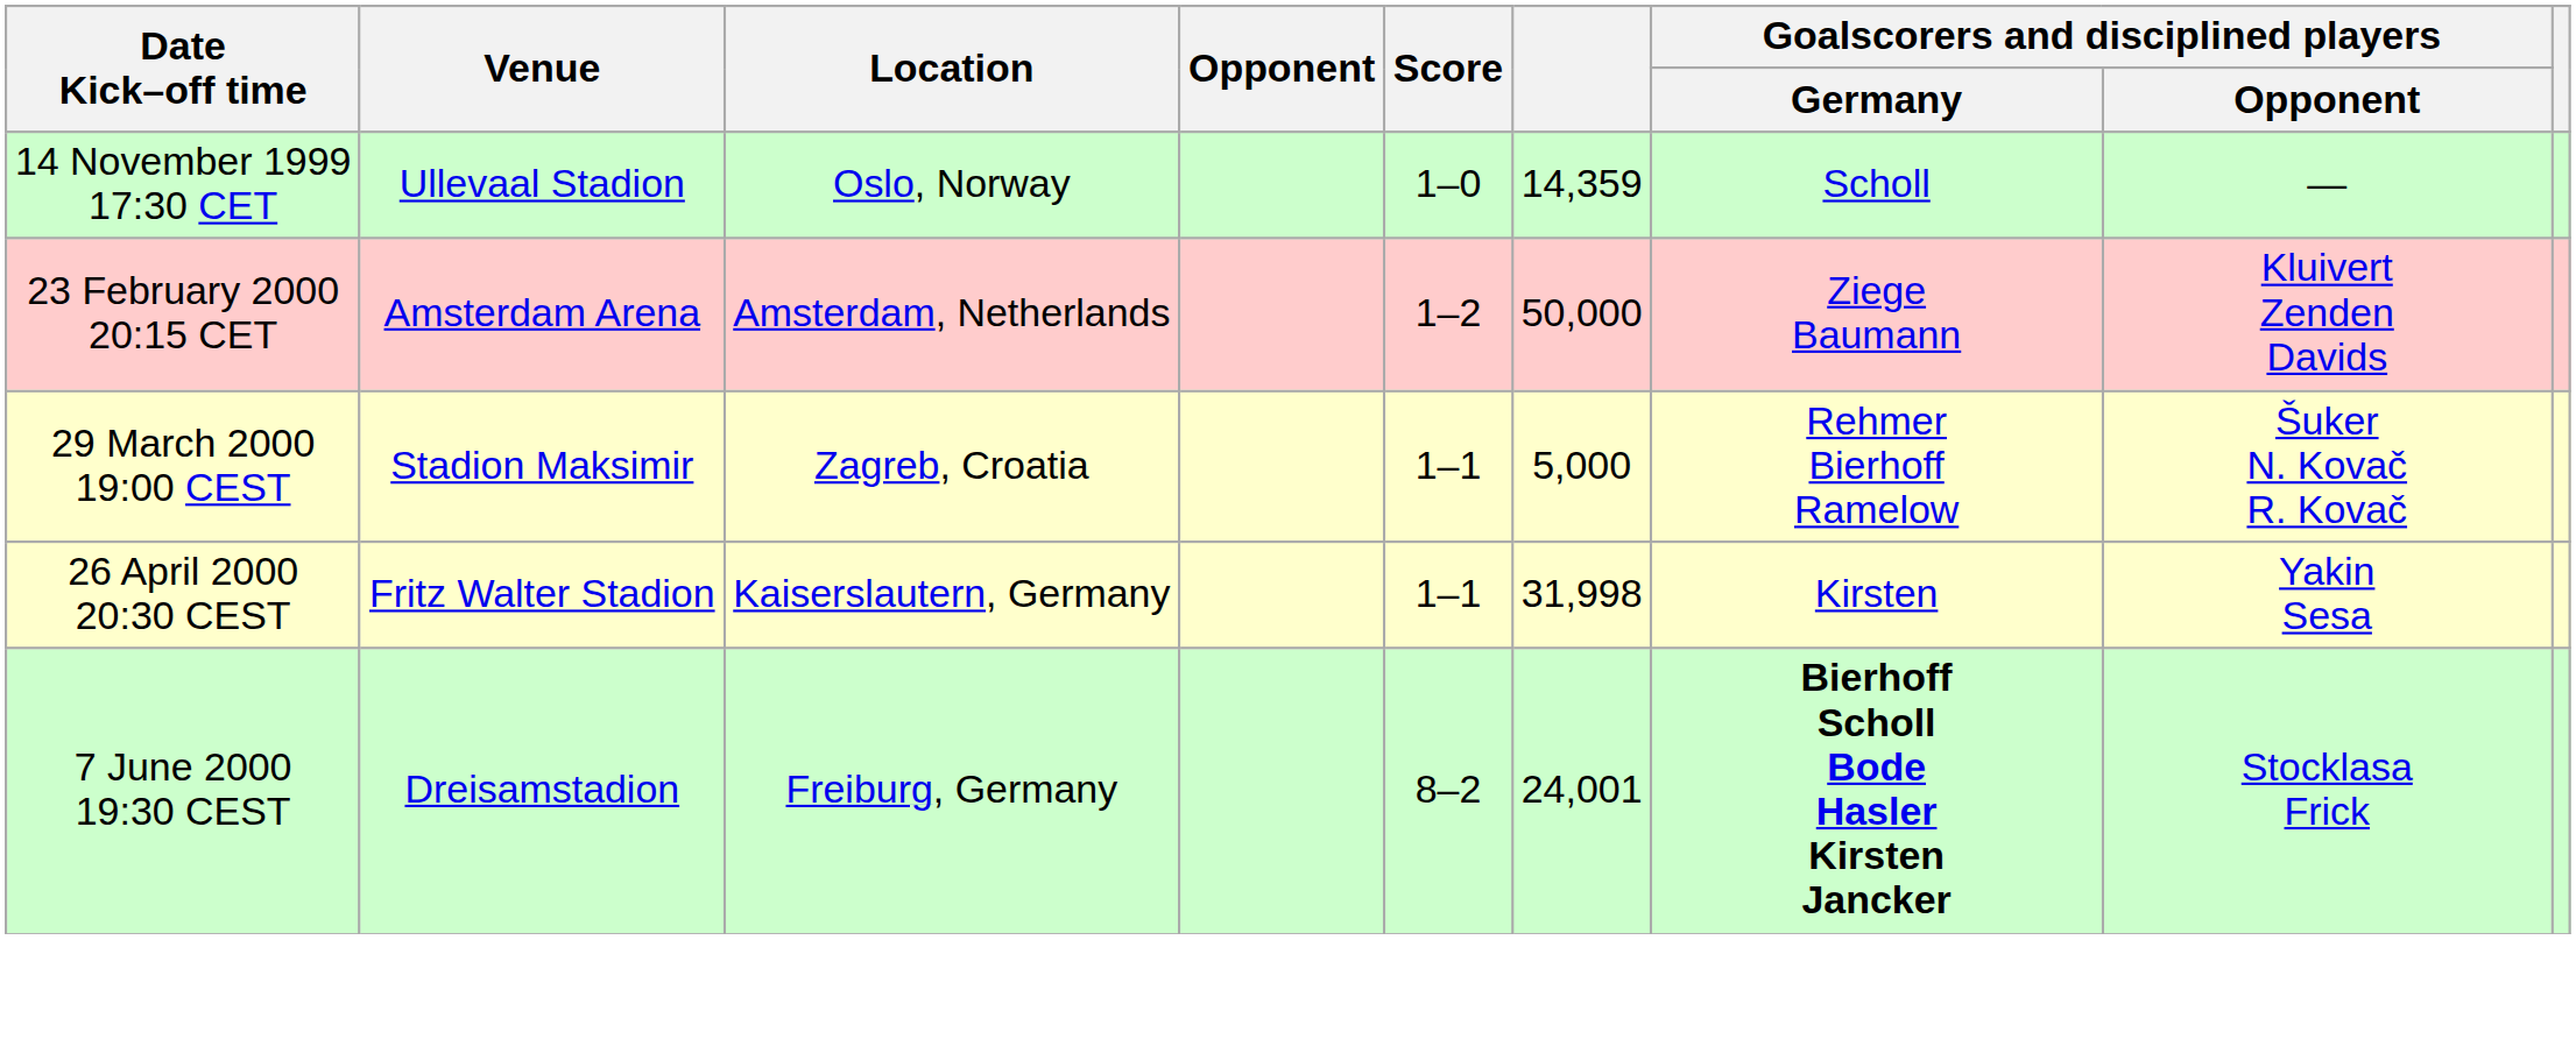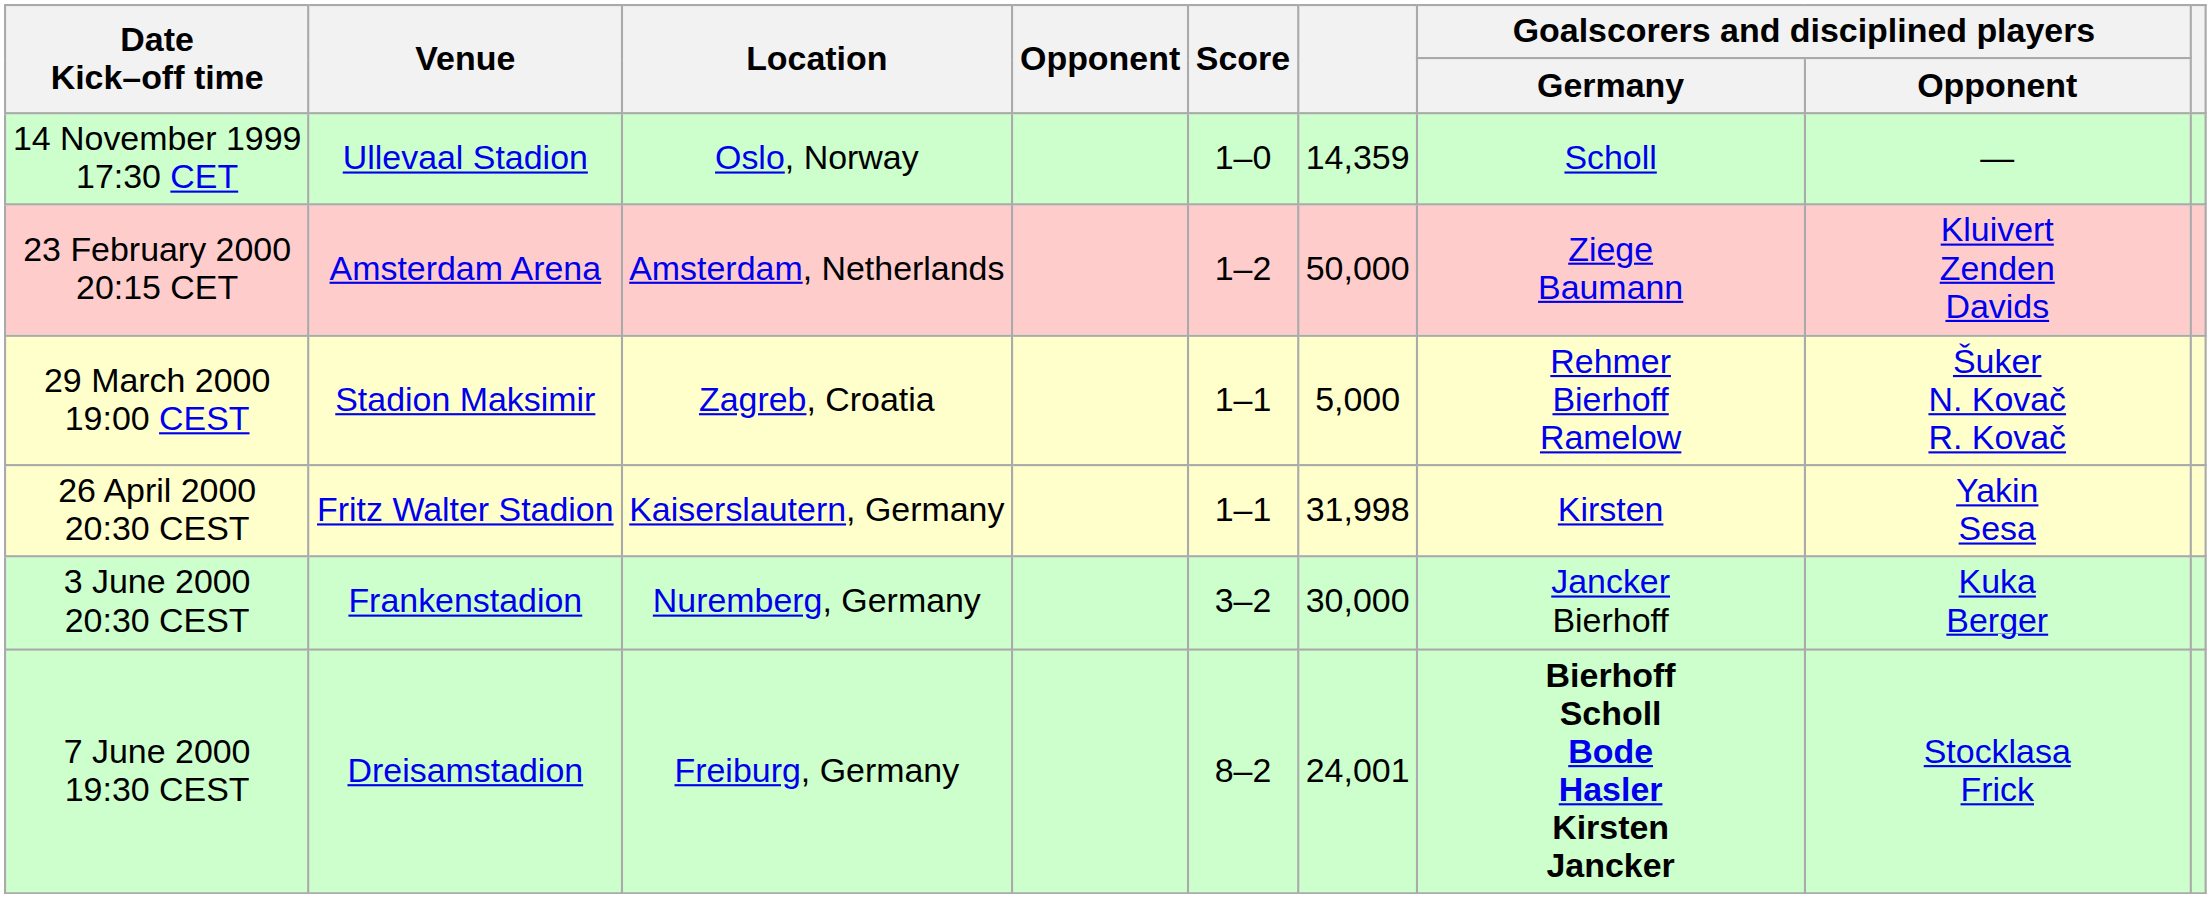 <table class="wikitable" Style="text-align: center">
 <tr>
 <th rowspan="2">Date<br>Kick–off time</th>
 <th rowspan="2">Venue</th>
 <th rowspan="2">Location</th>
 <th rowspan="2">Opponent</th>
 <th rowspan="2">Score<br></th>
 <th rowspan="2"></th>
 <th colspan="2">Goalscorers and disciplined players</th>
 <th rowspan="2"></th>
 </tr>
 <tr>
 <th style="width:175px">Germany</th>
 <th style="width:175px">Opponent</th>
 </tr>
 <tr style="background:#cfc">
 <td>14 November 1999<br>17:30 <a href='#'>CET</a></td>
 <td><a href='#'>Ullevaal Stadion</a></td>
 <td><a href='#'>Oslo</a>, Norway</td>
 <td></td>
 <td>1–0</td>
 <td>14,359</td>
 <td><a href='#'>Scholl</a> </td>
 <td>—</td>
 <td></td>
 </tr>
 <tr style="background:#fcc">
 <td>23 February 2000<br>20:15 CET</td>
 <td><a href='#'>Amsterdam Arena</a></td>
 <td><a href='#'>Amsterdam</a>, Netherlands</td>
 <td></td>
 <td>1–2</td>
 <td>50,000</td>
 <td><a href='#'>Ziege</a> <br><a href='#'>Baumann</a> </td>
 <td><a href='#'>Kluivert</a> <br><a href='#'>Zenden</a> <br><a href='#'>Davids</a> </td>
 <td></td>
 </tr>
 <tr style="background:#ffc">
 <td>29 March 2000<br>19:00 <a href='#'>CEST</a></td>
 <td><a href='#'>Stadion Maksimir</a></td>
 <td><a href='#'>Zagreb</a>, Croatia</td>
 <td></td>
 <td>1–1</td>
 <td>5,000</td>
 <td><a href='#'>Rehmer</a> <br><a href='#'>Bierhoff</a> <br><a href='#'>Ramelow</a> </td>
 <td><a href='#'>Šuker</a> <br><a href='#'>N. Kovač</a> <br><a href='#'>R. Kovač</a> </td>
 <td></td>
 </tr>
 <tr style="background:#ffc">
 <td>26 April 2000<br>20:30 CEST</td>
 <td><a href='#'>Fritz Walter Stadion</a></td>
 <td><a href='#'>Kaiserslautern</a>, Germany</td>
 <td></td>
 <td>1–1</td>
 <td>31,998</td>
 <td><a href='#'>Kirsten</a> </td>
 <td><a href='#'>Yakin</a> <br><a href='#'>Sesa</a> </td>
 <td></td>
 </tr>
 <tr style="background:#cfc">
+<td>3 June 2000<br>20:30 CEST</td>
+<td><a href='#'>Frankenstadion</a></td>
+<td><a href='#'>Nuremberg</a>, Germany</td>
+<td></td>
+<td>3–2</td>
+<td>30,000</td>
+<td><a href='#'>Jancker</a> <br>Bierhoff </td>
+<td><a href='#'>Kuka</a> <br><a href='#'>Berger</a> </td>
+<td></td>
+</tr>
+<tr style="background:#cfc">
 <td>7 June 2000<br>19:30 CEST</td>
 <td><a href='#'>Dreisamstadion</a></td>
 <td><a href='#'>Freiburg</a>, Germany</td>
 <td></td>
 <td>8–2</td>
 <td>24,001</td>
 <td><strong>Bierhoff <br>Scholl <br><a href='#'>Bode</a> <br><a href='#'>Hasler</a> <br>Kirsten <br>Jancker </strong></td>
 <td><a href='#'>Stocklasa</a> <br><a href='#'>Frick</a> </td>
 <td></td>
 </tr>
 </table>
